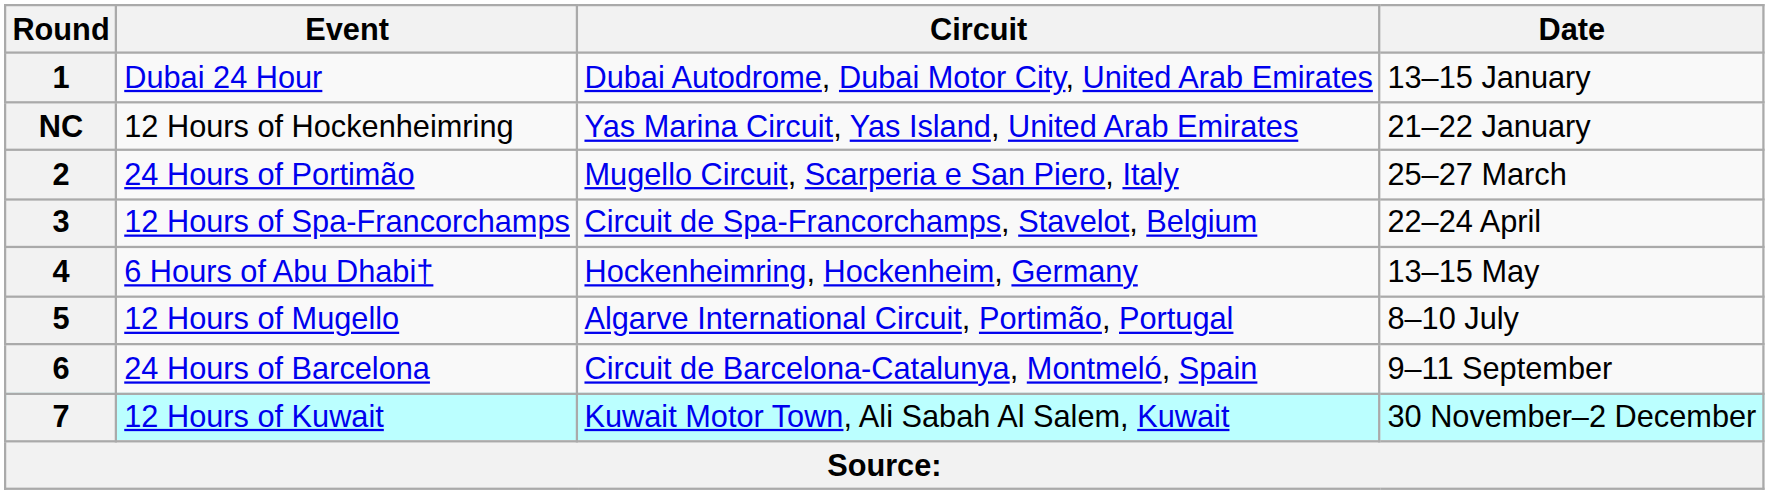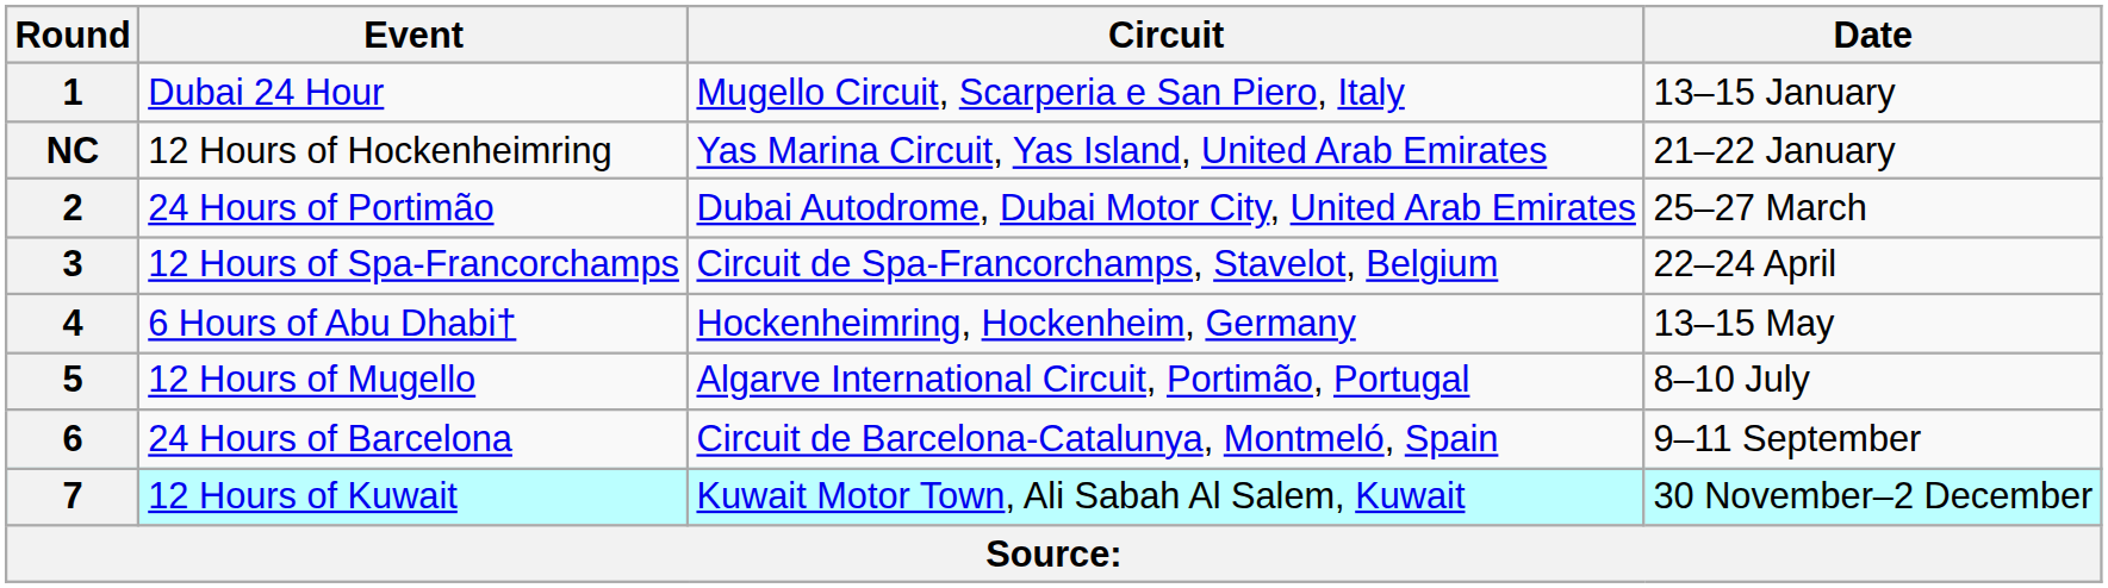 <table class="wikitable" style="font-size: 85%">
 <tr>
 <th>Round</th>
 <th>Event</th>
 <th>Circuit</th>
 <th>Date</th>
 </tr>
 <tr>
 <th>1</th>
 <td><a href='#'>Dubai 24 Hour</a></td>
-<td> <a href='#'>Dubai Autodrome</a>, <a href='#'>Dubai Motor City</a>, <a href='#'>United Arab Emirates</a></td>
+<td> <a href='#'>Mugello Circuit</a>, <a href='#'>Scarperia e San Piero</a>, <a href='#'>Italy</a></td>
 <td>13–15 January</td>
 </tr>
 <tr>
 <th>NC</th>
 <td>12 Hours of Hockenheimring</td>
 <td> <a href='#'>Yas Marina Circuit</a>, <a href='#'>Yas Island</a>, <a href='#'>United Arab Emirates</a></td>
 <td>21–22 January</td>
 </tr>
 <tr>
 <th>2</th>
 <td><a href='#'>24 Hours of Portimão</a></td>
-<td> <a href='#'>Mugello Circuit</a>, <a href='#'>Scarperia e San Piero</a>, <a href='#'>Italy</a></td>
+<td> <a href='#'>Dubai Autodrome</a>, <a href='#'>Dubai Motor City</a>, <a href='#'>United Arab Emirates</a></td>
 <td>25–27 March</td>
 </tr>
 <tr>
 <th>3</th>
 <td><a href='#'>12 Hours of Spa-Francorchamps</a></td>
 <td> <a href='#'>Circuit de Spa-Francorchamps</a>, <a href='#'>Stavelot</a>, <a href='#'>Belgium</a></td>
 <td>22–24 April</td>
 </tr>
 <tr>
 <th>4</th>
 <td><a href='#'>6 Hours of Abu Dhabi†</a></td>
 <td> <a href='#'>Hockenheimring</a>, <a href='#'>Hockenheim</a>, <a href='#'>Germany</a></td>
 <td>13–15 May</td>
 </tr>
 <tr>
 <th>5</th>
 <td><a href='#'>12 Hours of Mugello</a></td>
 <td> <a href='#'>Algarve International Circuit</a>, <a href='#'>Portimão</a>, <a href='#'>Portugal</a></td>
 <td>8–10 July</td>
 </tr>
 <tr>
 <th>6</th>
 <td><a href='#'>24 Hours of Barcelona</a></td>
 <td> <a href='#'>Circuit de Barcelona-Catalunya</a>, <a href='#'>Montmeló</a>, <a href='#'>Spain</a></td>
 <td>9–11 September</td>
 </tr>
 <tr style="background:#bbffff;">
 <th>7</th>
 <td><a href='#'>12 Hours of Kuwait</a></td>
 <td> <a href='#'>Kuwait Motor Town</a>, Ali Sabah Al Salem, <a href='#'>Kuwait</a></td>
 <td>30 November–2 December</td>
 </tr>
 <tr>
 <th colspan=6>Source:</th>
 </tr>
 </table>
